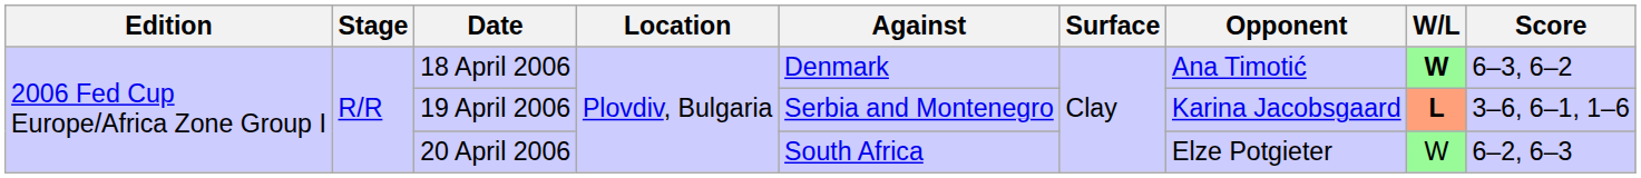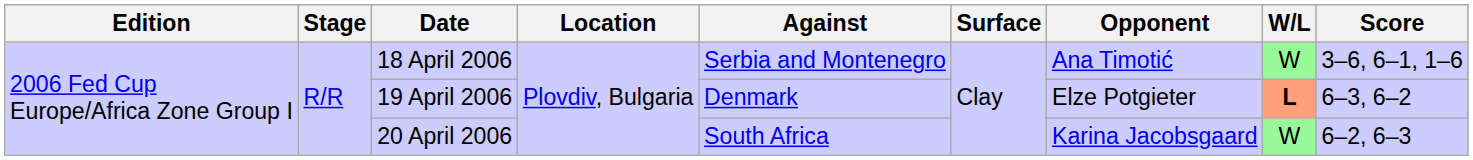 <table class=wikitable style=font-size:97%>
 <tr>
 <th>Edition</th>
 <th>Stage</th>
 <th>Date</th>
 <th>Location</th>
 <th>Against</th>
 <th>Surface</th>
 <th>Opponent</th>
 <th>W/L</th>
 <th>Score</th>
 </tr>
 <tr style="background:#ccf;">
 <td rowspan="3"><a href='#'>2006 Fed Cup</a> <br> Europe/Africa Zone Group I</td>
 <td rowspan="3"><a href='#'>R/R</a></td>
 <td>18 April 2006</td>
 <td rowspan="3"><a href='#'>Plovdiv</a>, Bulgaria</td>
-<td> <a href='#'>Denmark</a></td>
+<td> <a href='#'>Serbia and Montenegro</a></td>
 <td rowspan="3">Clay</td>
 <td> <a href='#'>Ana Timotić</a></td>
-<td style="text-align:center; background:#98fb98;"><strong>W</strong></td>
-<td>6–3, 6–2</td>
+<td style="text-align:center; background:#98fb98;">W</td>
+<td>3–6, 6–1, 1–6</td>
 </tr>
 <tr style="background:#ccf;">
 <td>19 April 2006</td>
-<td> <a href='#'>Serbia and Montenegro</a></td>
-<td> <a href='#'>Karina Jacobsgaard</a></td>
+<td> <a href='#'>Denmark</a></td>
+<td> Elze Potgieter</td>
 <td style="text-align:center; background:#ffa07a;"><strong>L</strong></td>
-<td>3–6, 6–1, 1–6</td>
+<td>6–3, 6–2</td>
 </tr>
 <tr style="background:#ccf;">
 <td>20 April 2006</td>
 <td> <a href='#'>South Africa</a></td>
-<td> Elze Potgieter</td>
+<td> <a href='#'>Karina Jacobsgaard</a></td>
 <td style="text-align:center; background:#98fb98;">W</td>
 <td>6–2, 6–3</td>
 </tr>
 </table>
